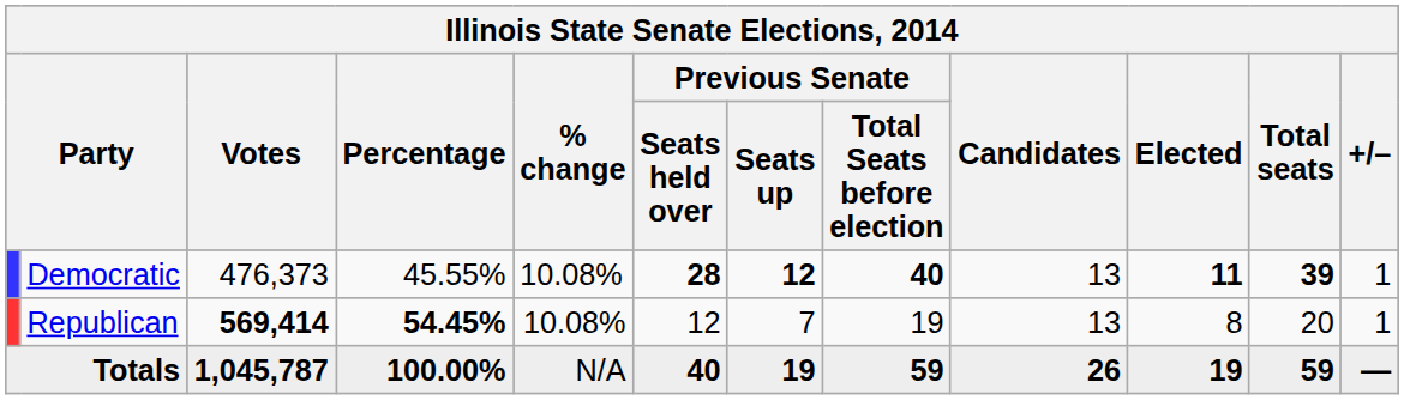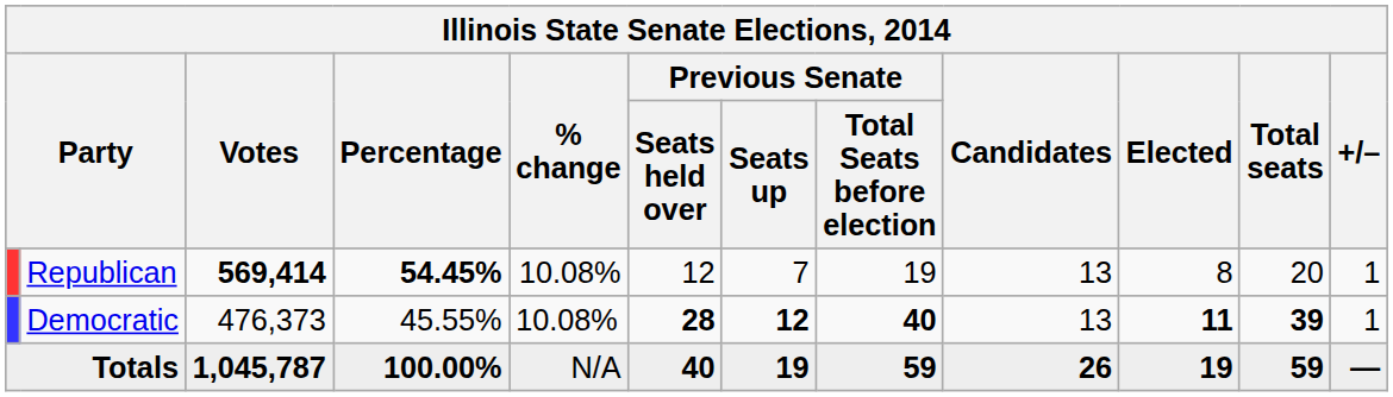 <table class="wikitable" style="background: #f9f9f9; font-size: 95%;">
 <tr style="background:#e9e9e9;">
 <th colspan="12">Illinois State Senate Elections, 2014</th>
 </tr>
 <tr style="background:#eee; text-align:center;">
 <th rowspan=2 colspan=2>Party</th>
 <th rowspan=2>Votes</th>
 <th rowspan=2>Percentage</th>
 <th rowspan=2>% change</th>
 <th colspan=3>Previous Senate</th>
 <th rowspan=2>Candidates</th>
 <th rowspan=2>Elected</th>
 <th rowspan=2>Total<br>seats</th>
 <th rowspan=2>+/–</th>
 </tr>
 <tr style="background:#eee; text-align:center;">
 <th>Seats<br>held over</th>
 <th>Seats<br>up</th>
 <th>Total Seats<br>before election</th>
 </tr>
 <tr>
+<th style="background:#f33; width:3px;"></th>
+<td style="width: 130px"><a href='#'>Republican</a></td>
+<td align="right" ><strong>569,414</strong></td>
+<td align="right" ><strong>54.45%</strong></td>
+<td align="right" > 10.08%</td>
+<td style="text-align:right;">12</td>
+<td style="text-align:right;">7</td>
+<td style="text-align:right;">19</td>
+<td style="text-align:right;">13</td>
+<td style="text-align:right;">8</td>
+<td style="text-align:right;">20</td>
+<td style="text-align:right;" > 1</td>
+</tr>
+<tr>
 <th style="background:#33f; width:3px;"></th>
 <td style="width: 130px"><a href='#'>Democratic</a></td>
 <td style="text-align:right;">476,373</td>
 <td style="text-align:right;">45.55%</td>
 <td> 10.08%</td>
 <td align="right" ><strong>28</strong></td>
 <td align="right" ><strong>12</strong></td>
 <td align="right" ><strong>40</strong></td>
 <td style="text-align:right;">13</td>
 <td align="right" ><strong>11</strong></td>
 <td align="right" ><strong>39</strong></td>
 <td align="right"> 1</td>
-</tr>
-<tr>
-<th style="background:#f33; width:3px;"></th>
-<td style="width: 130px"><a href='#'>Republican</a></td>
-<td align="right" ><strong>569,414</strong></td>
-<td align="right" ><strong>54.45%</strong></td>
-<td align="right" > 10.08%</td>
-<td style="text-align:right;">12</td>
-<td style="text-align:right;">7</td>
-<td style="text-align:right;">19</td>
-<td style="text-align:right;">13</td>
-<td style="text-align:right;">8</td>
-<td style="text-align:right;">20</td>
-<td style="text-align:right;" > 1</td>
 </tr>
 <tr style="background:#eee; text-align:right;">
 <td colspan="2"><strong>Totals</strong></td>
 <td><strong>1,045,787</strong></td>
 <td><strong>100.00%</strong></td>
 <td>N/A</td>
 <td><strong>40</strong></td>
 <td><strong>19</strong></td>
 <td><strong>59</strong></td>
 <td><strong>26</strong></td>
 <td><strong>19</strong></td>
 <td><strong>59</strong></td>
 <td><strong>—</strong></td>
 </tr>
 </table>
